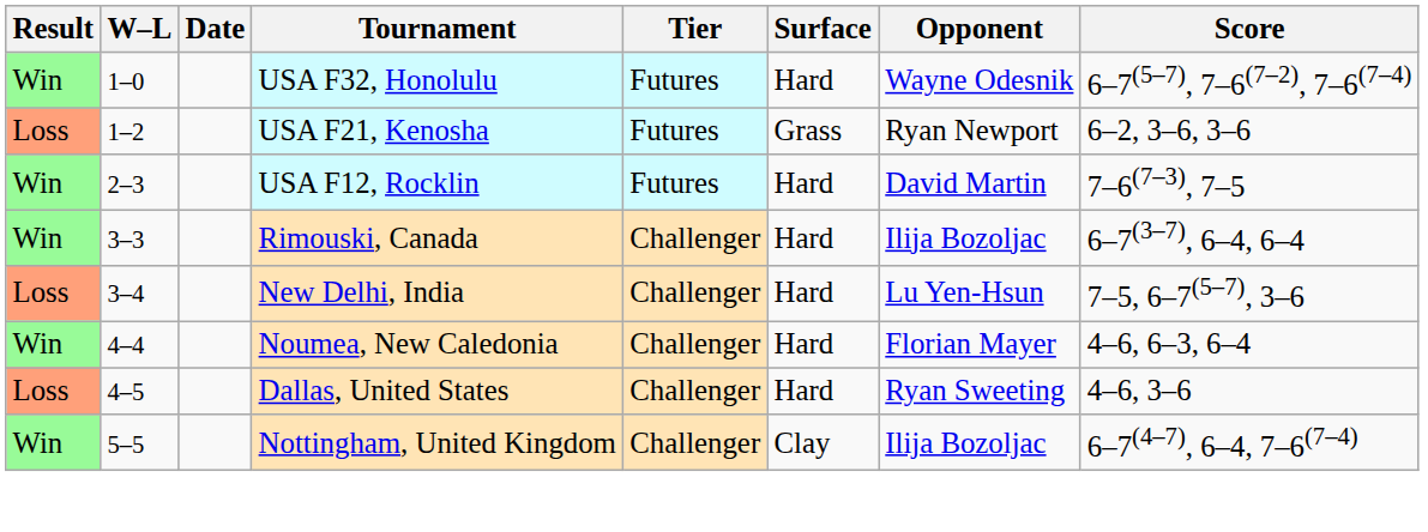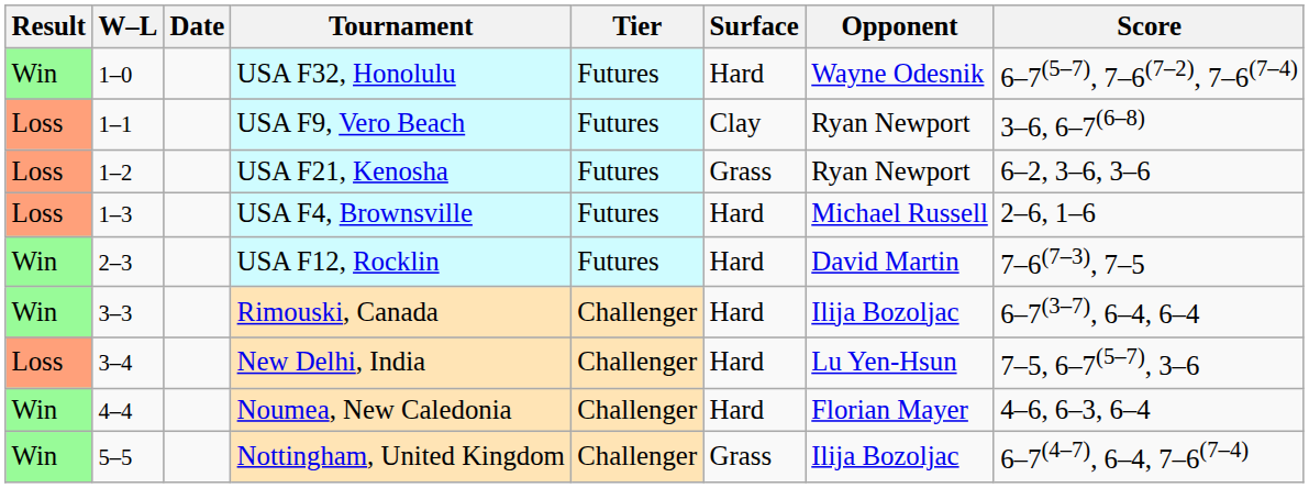 <table class="sortable wikitable">
 <tr>
 <th>Result</th>
 <th class="unsortable">W–L</th>
 <th>Date</th>
 <th>Tournament</th>
 <th>Tier</th>
 <th>Surface</th>
 <th>Opponent</th>
 <th class="unsortable">Score</th>
 </tr>
 <tr>
 <td style="background:#98fb98;">Win</td>
 <td><small>1–0</small></td>
 <td></td>
 <td style="background:#cffcff;">USA F32, <a href='#'>Honolulu</a></td>
 <td style="background:#cffcff;">Futures</td>
 <td>Hard</td>
 <td> <a href='#'>Wayne Odesnik</a></td>
 <td>6–7<sup>(5–7)</sup>, 7–6<sup>(7–2)</sup>, 7–6<sup>(7–4)</sup></td>
 </tr>
 <tr>
 <td style="background:#ffa07a;">Loss</td>
+<td><small>1–1</small></td>
+<td></td>
+<td style="background:#cffcff;">USA F9, <a href='#'>Vero Beach</a></td>
+<td style="background:#cffcff;">Futures</td>
+<td>Clay</td>
+<td> Ryan Newport</td>
+<td>3–6, 6–7<sup>(6–8)</sup></td>
+</tr>
+<tr>
+<td style="background:#ffa07a;">Loss</td>
 <td><small>1–2</small></td>
 <td></td>
 <td style="background:#cffcff;">USA F21, <a href='#'>Kenosha</a></td>
 <td style="background:#cffcff;">Futures</td>
 <td>Grass</td>
 <td> Ryan Newport</td>
 <td>6–2, 3–6, 3–6</td>
+</tr>
+<tr>
+<td style="background:#ffa07a;">Loss</td>
+<td><small>1–3</small></td>
+<td></td>
+<td style="background:#cffcff;">USA F4, <a href='#'>Brownsville</a></td>
+<td style="background:#cffcff;">Futures</td>
+<td>Hard</td>
+<td> <a href='#'>Michael Russell</a></td>
+<td>2–6, 1–6</td>
 </tr>
 <tr>
 <td style="background:#98fb98;">Win</td>
 <td><small>2–3</small></td>
 <td></td>
 <td style="background:#cffcff;">USA F12, <a href='#'>Rocklin</a></td>
 <td style="background:#cffcff;">Futures</td>
 <td>Hard</td>
 <td> <a href='#'>David Martin</a></td>
 <td>7–6<sup>(7–3)</sup>, 7–5</td>
 </tr>
 <tr>
 <td style="background:#98fb98;">Win</td>
 <td><small>3–3</small></td>
 <td></td>
 <td style="background:moccasin;"><a href='#'>Rimouski</a>, Canada</td>
 <td style="background:moccasin;">Challenger</td>
 <td>Hard</td>
 <td> <a href='#'>Ilija Bozoljac</a></td>
 <td>6–7<sup>(3–7)</sup>, 6–4, 6–4</td>
 </tr>
 <tr>
 <td style="background:#ffa07a;">Loss</td>
 <td><small>3–4</small></td>
 <td></td>
 <td style="background:moccasin;"><a href='#'>New Delhi</a>, India</td>
 <td style="background:moccasin;">Challenger</td>
 <td>Hard</td>
 <td> <a href='#'>Lu Yen-Hsun</a></td>
 <td>7–5, 6–7<sup>(5–7)</sup>, 3–6</td>
 </tr>
 <tr>
 <td style="background:#98fb98;">Win</td>
 <td><small>4–4</small></td>
 <td></td>
 <td style="background:moccasin;"><a href='#'>Noumea</a>, New Caledonia</td>
 <td style="background:moccasin;">Challenger</td>
 <td>Hard</td>
 <td> <a href='#'>Florian Mayer</a></td>
 <td>4–6, 6–3, 6–4</td>
 </tr>
 <tr>
-<td style="background:#ffa07a;">Loss</td>
-<td><small>4–5</small></td>
-<td></td>
-<td style="background:moccasin;"><a href='#'>Dallas</a>, United States</td>
-<td style="background:moccasin;">Challenger</td>
-<td>Hard</td>
-<td> <a href='#'>Ryan Sweeting</a></td>
-<td>4–6, 3–6</td>
-</tr>
-<tr>
 <td style="background:#98fb98;">Win</td>
 <td><small>5–5</small></td>
 <td></td>
 <td style="background:moccasin;"><a href='#'>Nottingham</a>, United Kingdom</td>
 <td style="background:moccasin;">Challenger</td>
-<td>Clay</td>
+<td>Grass</td>
 <td> <a href='#'>Ilija Bozoljac</a></td>
 <td>6–7<sup>(4–7)</sup>, 6–4, 7–6<sup>(7–4)</sup></td>
 </tr>
 </table>
